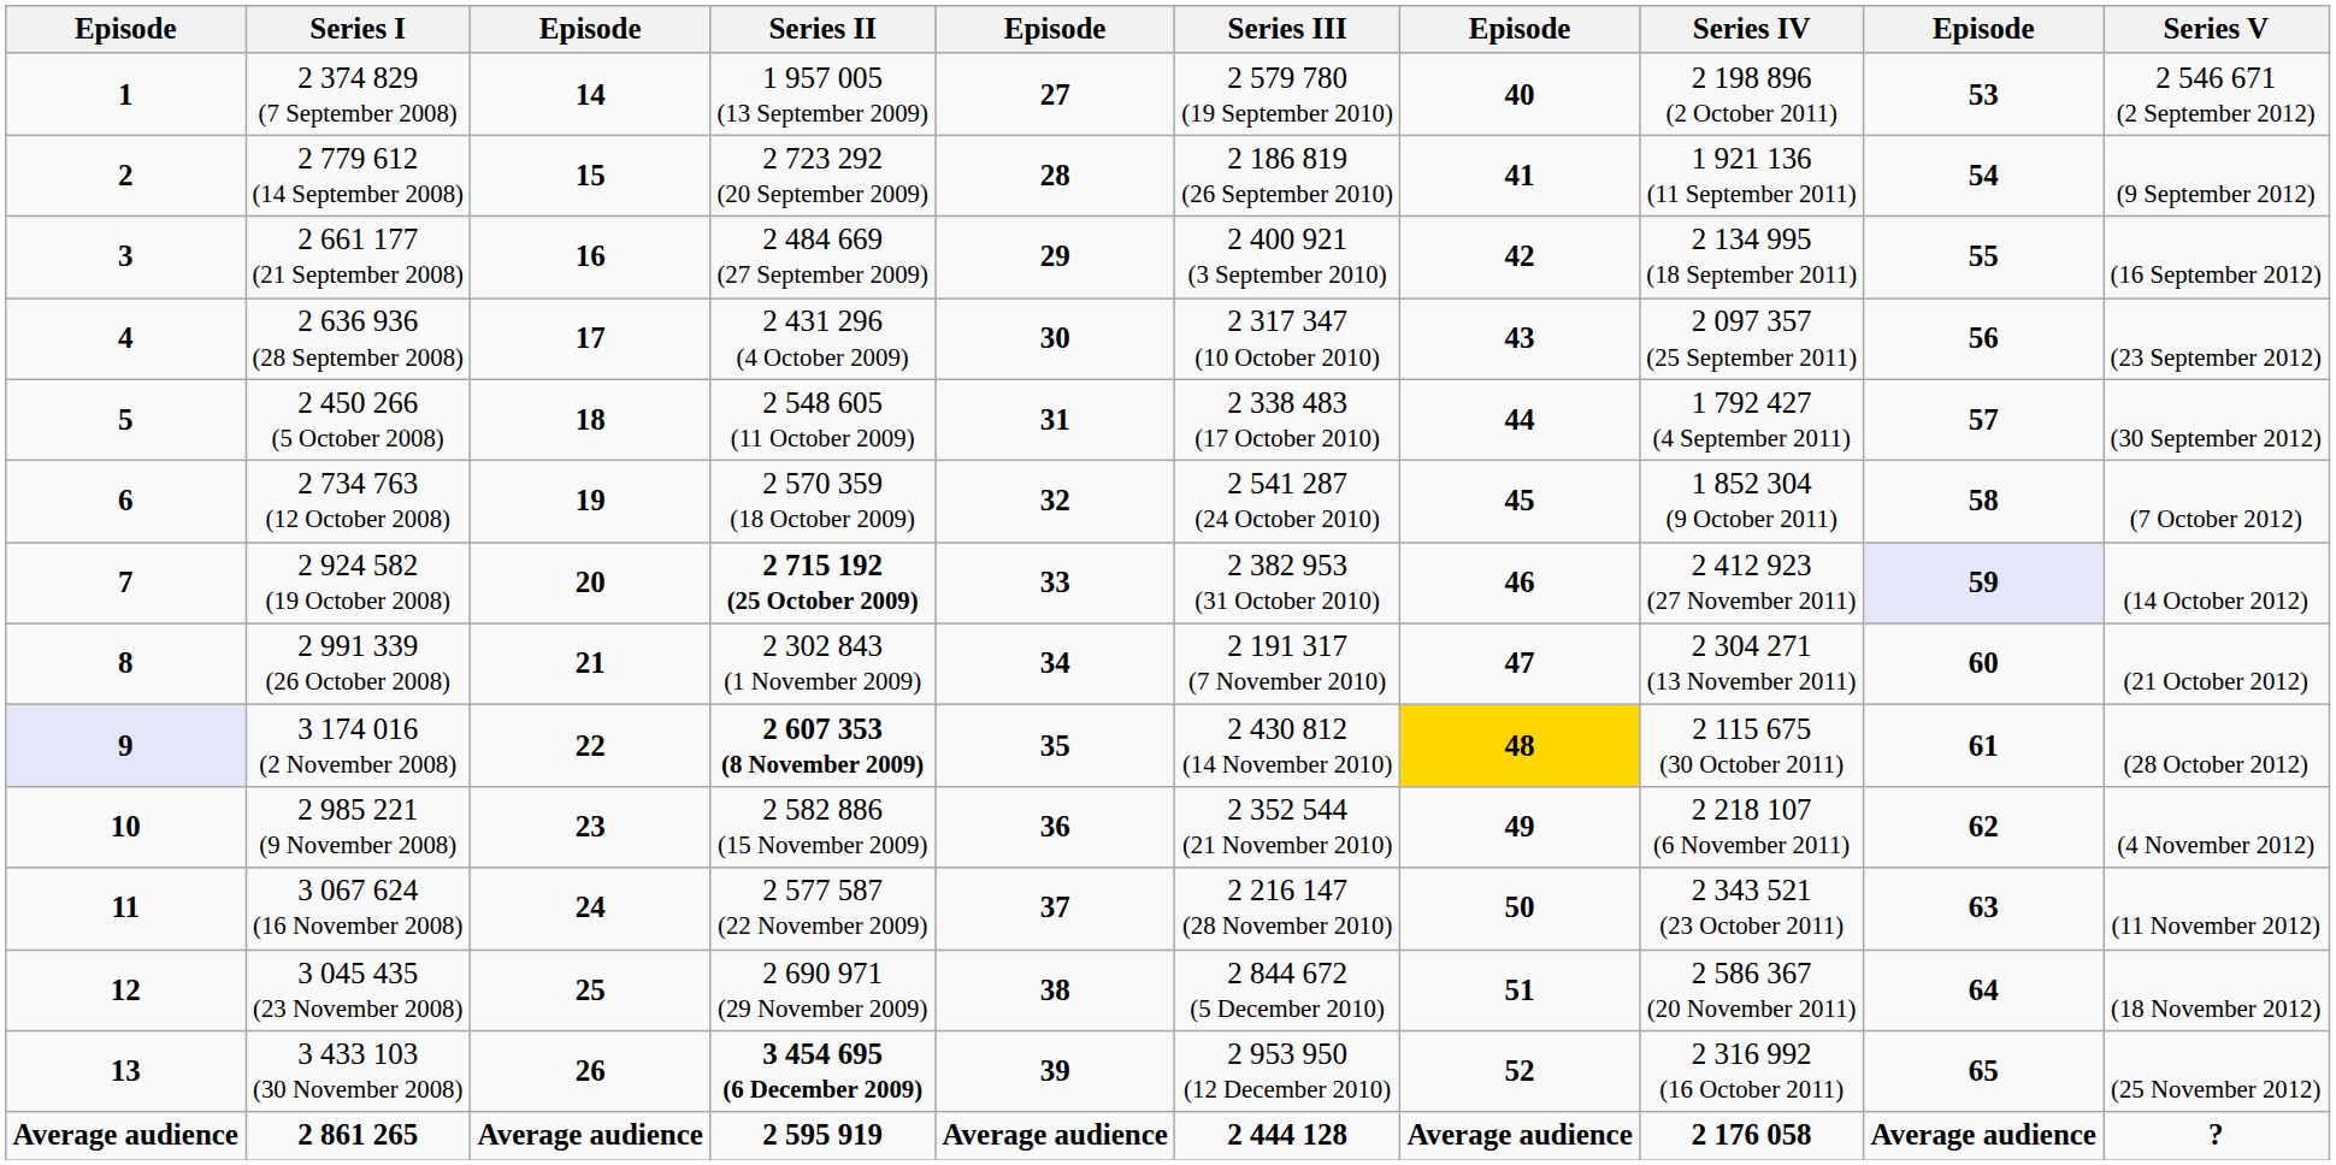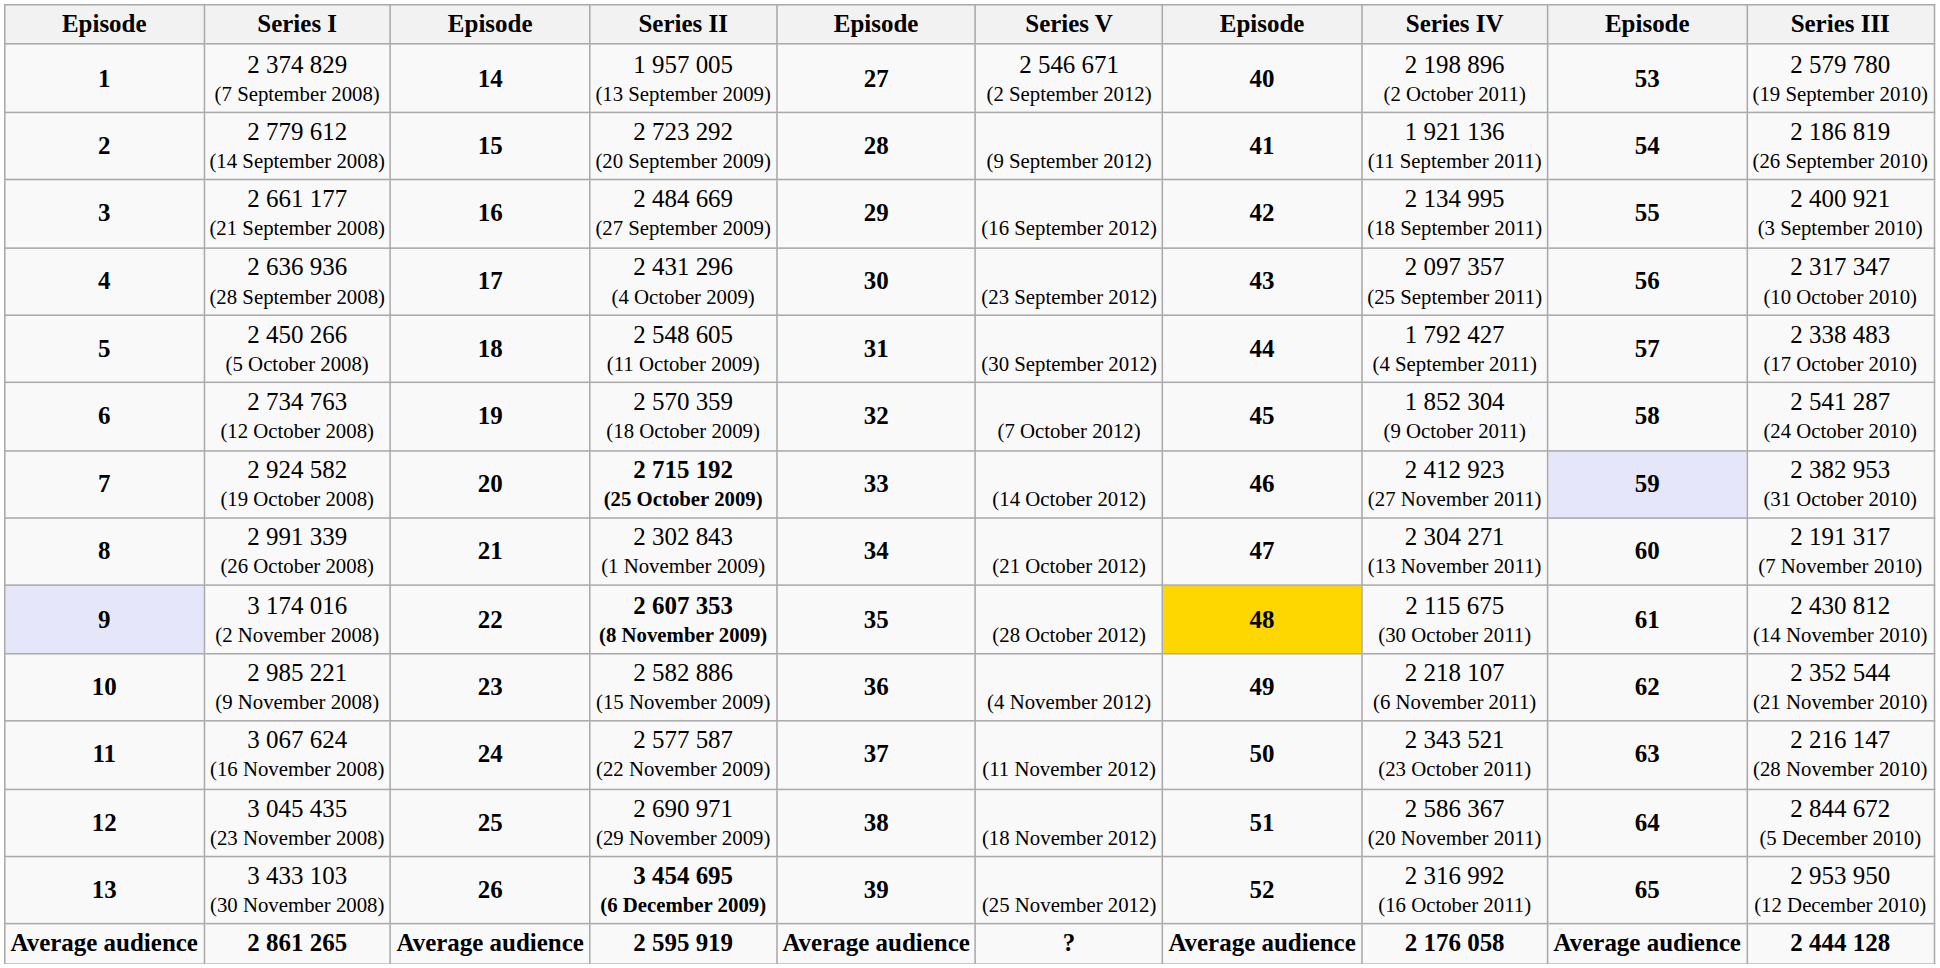 <table class="wikitable">
 <tr>
 <th>Episode</th>
 <th Czas honoru (Series I )>Series I</th>
 <th>Episode</th>
 <th Czas honoru (Series II)>Series II</th>
 <th>Episode</th>
-<th Czas honoru (Series III)>Series III</th>
+<th Czas honoru (Series V)>Series V</th>
 <th>Episode</th>
 <th Czas honoru (Series IV seria)>Series IV</th>
 <th>Episode</th>
-<th Czas honoru (Series V)>Series V</th>
+<th Czas honoru (Series III)>Series III</th>
 </tr>
 <tr>
 <td align="center"><strong>1</strong></td>
 <td align="center">2 374 829<br><small>(7 September 2008)</small></td>
 <td align="center"><strong>14</strong></td>
 <td align="center">1 957 005<br><small>(13 September 2009)</small></td>
 <td align="center"><strong>27</strong></td>
-<td align="center">2 579 780<br><small>(19 September 2010)</small></td>
+<td align="center">2 546 671<br><small>(2 September 2012)</small></td>
 <td align="center"><strong>40</strong></td>
 <td align="center">2 198 896<br><small>(2 October 2011)</small></td>
 <td align="center"><strong>53</strong></td>
-<td align="center">2 546 671<br><small>(2 September 2012)</small></td>
+<td align="center">2 579 780<br><small>(19 September 2010)</small></td>
 </tr>
 <tr>
 <td align="center"><strong>2</strong></td>
 <td align="center">2 779 612<br><small>(14 September 2008)</small></td>
 <td align="center"><strong>15</strong></td>
 <td align="center">2 723 292<br><small>(20 September 2009)</small></td>
 <td align="center"><strong>28</strong></td>
-<td align="center">2 186 819<br><small>(26 September 2010)</small></td>
+<td align="center"><br><small>(9 September 2012)</small></td>
 <td align="center"><strong>41</strong></td>
 <td align="center">1 921 136<br><small>(11 September 2011)</small></td>
 <td align="center"><strong>54</strong></td>
-<td align="center"><br><small>(9 September 2012)</small></td>
+<td align="center">2 186 819<br><small>(26 September 2010)</small></td>
 </tr>
 <tr>
 <td align="center"><strong>3</strong></td>
 <td align="center">2 661 177<br><small>(21 September 2008)</small></td>
 <td align="center"><strong>16</strong></td>
 <td align="center">2 484 669<br><small>(27 September 2009)</small></td>
 <td align="center"><strong>29</strong></td>
-<td align="center">2 400 921<br><small>(3 September 2010)</small></td>
+<td align="center"><br><small>(16 September 2012)</small></td>
 <td align="center"><strong>42</strong></td>
 <td align="center">2 134 995<br><small>(18 September 2011)</small></td>
 <td align="center"><strong>55</strong></td>
-<td align="center"><br><small>(16 September 2012)</small></td>
+<td align="center">2 400 921<br><small>(3 September 2010)</small></td>
 </tr>
 <tr>
 <td align="center"><strong>4</strong></td>
 <td align="center">2 636 936<br><small>(28 September 2008)</small></td>
 <td align="center"><strong>17</strong></td>
 <td align="center">2 431 296<br><small>(4 October 2009)</small></td>
 <td align="center"><strong>30</strong></td>
-<td align="center">2 317 347<br><small>(10 October 2010)</small></td>
+<td align="center"><br><small>(23 September 2012)</small></td>
 <td align="center"><strong>43</strong></td>
 <td align="center">2 097 357<br><small>(25 September 2011)</small></td>
 <td align="center"><strong>56</strong></td>
-<td align="center"><br><small>(23 September 2012)</small></td>
+<td align="center">2 317 347<br><small>(10 October 2010)</small></td>
 </tr>
 <tr>
 <td align="center"><strong>5</strong></td>
 <td align="center">2 450 266<br><small>(5 October 2008)</small></td>
 <td align="center"><strong>18</strong></td>
 <td align="center">2 548 605<br><small>(11 October 2009)</small></td>
 <td align="center"><strong>31</strong></td>
-<td align="center">2 338 483<br><small>(17 October 2010)</small></td>
+<td align="center"><br><small>(30 September 2012)</small></td>
 <td align="center"><strong>44</strong></td>
 <td align="center">1 792 427<br><small>(4 September 2011)</small></td>
 <td align="center"><strong>57</strong></td>
-<td align="center"><br><small>(30 September 2012)</small></td>
+<td align="center">2 338 483<br><small>(17 October 2010)</small></td>
 </tr>
 <tr>
 <td align="center"><strong>6</strong></td>
 <td align="center">2 734 763<br><small>(12 October 2008)</small></td>
 <td align="center"><strong>19</strong></td>
 <td align="center">2 570 359<br><small>(18 October 2009)</small></td>
 <td align="center"><strong>32</strong></td>
-<td align="center">2 541 287<br><small>(24 October 2010)</small></td>
+<td align="center"><br><small>(7 October 2012)</small></td>
 <td align="center"><strong>45</strong></td>
 <td align="center">1 852 304<br><small>(9 October 2011)</small></td>
 <td align="center"><strong>58</strong></td>
-<td align="center"><br><small>(7 October 2012)</small></td>
+<td align="center">2 541 287<br><small>(24 October 2010)</small></td>
 </tr>
 <tr>
 <td align="center"><strong>7</strong></td>
 <td align="center">2 924 582<br><small>(19 October 2008)</small></td>
 <td align="center"><strong>20</strong></td>
 <td align="center"><strong>2 715 192<br><small>(25 October 2009)</small></strong></td>
 <td align="center"><strong>33</strong></td>
-<td align="center">2 382 953<br><small>(31 October 2010)</small></td>
+<td align="center"><br><small>(14 October 2012)</small></td>
 <td align="center"><strong>46</strong></td>
 <td align="center">2 412 923<br><small>(27 November 2011)</small></td>
 <td align="center" style="background: lavender;"><strong>59</strong></td>
-<td align="center"><br><small>(14 October 2012)</small></td>
+<td align="center">2 382 953<br><small>(31 October 2010)</small></td>
 </tr>
 <tr>
 <td align="center"><strong>8</strong></td>
 <td align="center">2 991 339<br><small>(26 October 2008)</small></td>
 <td align="center"><strong>21</strong></td>
 <td align="center">2 302 843<br><small>(1 November 2009)</small></td>
 <td align="center"><strong>34</strong></td>
-<td align="center">2 191 317<br><small>(7 November 2010)</small></td>
+<td align="center"><br><small>(21 October 2012)</small></td>
 <td align="center"><strong>47</strong></td>
 <td align="center">2 304 271<br><small>(13 November 2011)</small></td>
 <td align="center"><strong>60</strong></td>
-<td align="center"><br><small>(21 October 2012)</small></td>
+<td align="center">2 191 317<br><small>(7 November 2010)</small></td>
 </tr>
 <tr>
 <td align="center" style="background: lavender;"><strong>9</strong></td>
 <td align="center">3 174 016<br><small>(2 November 2008)</small></td>
 <td align="center"><strong>22</strong></td>
 <td align="center"><strong>2 607 353<br><small>(8 November 2009)</small></strong></td>
 <td align="center"><strong>35</strong></td>
-<td align="center">2 430 812<br><small>(14 November 2010)</small></td>
+<td align="center"><br><small>(28 October 2012)</small></td>
 <td align="center" style="background: gold;"><strong>48</strong></td>
 <td align="center">2 115 675<br><small>(30 October 2011)</small></td>
 <td align="center"><strong>61</strong></td>
-<td align="center"><br><small>(28 October 2012)</small></td>
+<td align="center">2 430 812<br><small>(14 November 2010)</small></td>
 </tr>
 <tr>
 <td align="center"><strong>10</strong></td>
 <td align="center">2 985 221<br><small>(9 November 2008)</small></td>
 <td align="center"><strong>23</strong></td>
 <td align="center">2 582 886<br><small>(15 November 2009)</small></td>
 <td align="center"><strong>36</strong></td>
-<td align="center">2 352 544<br><small>(21 November 2010)</small></td>
+<td align="center"><br><small>(4 November 2012)</small></td>
 <td align="center"><strong>49</strong></td>
 <td align="center">2 218 107<br><small>(6 November 2011)</small></td>
 <td align="center"><strong>62</strong></td>
-<td align="center"><br><small>(4 November 2012)</small></td>
+<td align="center">2 352 544<br><small>(21 November 2010)</small></td>
 </tr>
 <tr>
 <td align="center"><strong>11</strong></td>
 <td align="center">3 067 624<br><small>(16 November 2008)</small></td>
 <td align="center"><strong>24</strong></td>
 <td align="center">2 577 587<br><small>(22 November 2009)</small></td>
 <td align="center"><strong>37</strong></td>
-<td align="center">2 216 147<br><small>(28 November 2010)</small></td>
+<td align="center"><br><small>(11 November 2012)</small></td>
 <td align="center"><strong>50</strong></td>
 <td align="center">2 343 521<br><small>(23 October 2011)</small></td>
 <td align="center"><strong>63</strong></td>
-<td align="center"><br><small>(11 November 2012)</small></td>
+<td align="center">2 216 147<br><small>(28 November 2010)</small></td>
 </tr>
 <tr>
 <td align="center"><strong>12</strong></td>
 <td align="center">3 045 435<br><small>(23 November 2008)</small></td>
 <td align="center"><strong>25</strong></td>
 <td align="center">2 690 971<br><small>(29 November 2009)</small></td>
 <td align="center"><strong>38</strong></td>
-<td align="center">2 844 672<br><small>(5 December 2010)</small></td>
+<td align="center"><br><small>(18 November 2012)</small></td>
 <td align="center"><strong>51</strong></td>
 <td align="center">2 586 367<br><small>(20 November 2011)</small></td>
 <td align="center"><strong>64</strong></td>
-<td align="center"><br><small>(18 November 2012)</small></td>
+<td align="center">2 844 672<br><small>(5 December 2010)</small></td>
 </tr>
 <tr>
 <td align="center"><strong>13</strong></td>
 <td align="center">3 433 103<br><small>(30 November 2008)</small></td>
 <td align="center"><strong>26</strong></td>
 <td align="center"><strong>3 454 695<br><small>(6 December 2009)</small></strong></td>
 <td align="center"><strong>39</strong></td>
-<td align="center">2 953 950<br><small>(12 December 2010)</small></td>
+<td align="center"><br><small>(25 November 2012)</small></td>
 <td align="center"><strong>52</strong></td>
 <td align="center">2 316 992<br><small>(16 October 2011)</small></td>
 <td align="center"><strong>65</strong></td>
-<td align="center"><br><small>(25 November 2012)</small></td>
+<td align="center">2 953 950<br><small>(12 December 2010)</small></td>
 </tr>
 <tr>
 <td align="center"><strong>Average audience</strong></td>
 <td align="center"><strong>2 861 265</strong></td>
 <td align="center"><strong>Average audience</strong></td>
 <td align="center"><strong>2 595 919</strong></td>
 <td align="center"><strong>Average audience</strong></td>
-<td align="center"><strong>2 444 128</strong></td>
+<td align="center"><strong>?</strong></td>
 <td align="center"><strong>Average audience</strong></td>
 <td align="center"><strong>2 176 058</strong></td>
 <td align="center"><strong>Average audience</strong></td>
-<td align="center"><strong>?</strong></td>
+<td align="center"><strong>2 444 128</strong></td>
 </tr>
 </table>
